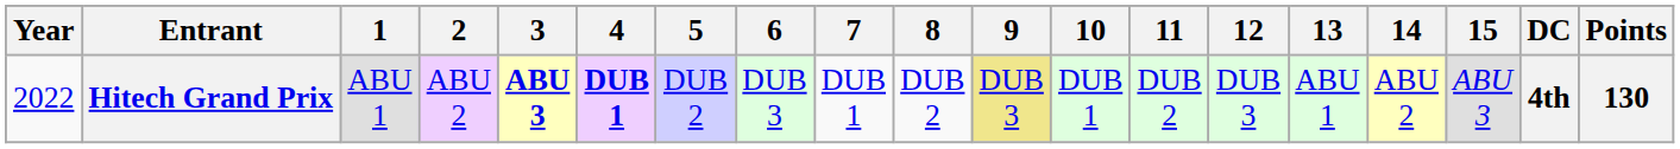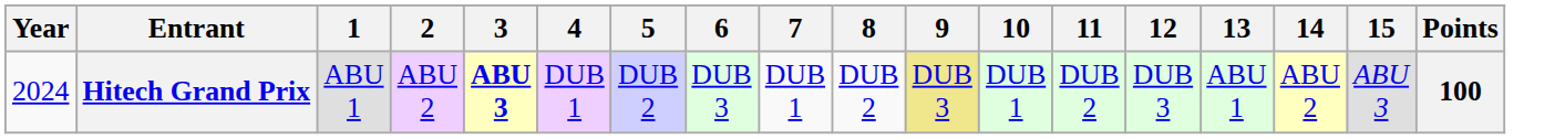 <table class="wikitable" style="text-align:center; font-size:85%">
 <tr>
 <th>Year</th>
 <th>Entrant</th>
 <th>1</th>
 <th>2</th>
 <th>3</th>
 <th>4</th>
 <th>5</th>
 <th>6</th>
 <th>7</th>
 <th>8</th>
 <th>9</th>
 <th>10</th>
 <th>11</th>
 <th>12</th>
 <th>13</th>
 <th>14</th>
 <th>15</th>
-<th>DC</th>
 <th>Points</th>
 </tr>
 <tr>
-<td><a href='#'>2022</a></td>
+<td><a href='#'>2024</a></td>
 <th nowrap><a href='#'>Hitech Grand Prix</a></th>
 <td style="background:#DFDFDF;"><a href='#'>ABU<br>1</a><br></td>
 <td style="background:#EFCFFF;"><a href='#'>ABU<br>2</a><br></td>
 <td style="background:#FFFFBF;"><strong><a href='#'>ABU<br>3</a></strong><br></td>
-<td style="background:#EFCFFF;"><strong><a href='#'>DUB<br>1</a><br></strong></td>
+<td style="background:#EFCFFF;"><a href='#'>DUB<br>1</a><br></td>
 <td style="background:#CFCFFF;"><a href='#'>DUB<br>2</a><br></td>
 <td style="background:#DFFFDF;"><a href='#'>DUB<br>3</a><br></td>
 <td><a href='#'>DUB<br>1</a></td>
 <td><a href='#'>DUB<br>2</a></td>
 <td style="background: khaki;"><a href='#'>DUB<br>3</a></td>
 <td style="background:#DFFFDF;"><a href='#'>DUB<br>1</a><br></td>
 <td style="background:#DFFFDF;"><a href='#'>DUB<br>2</a><br></td>
 <td style="background:#DFFFDF;"><a href='#'>DUB<br>3</a><br></td>
 <td style="background:#DFFFDF;"><a href='#'>ABU<br>1</a><br></td>
 <td style="background:#FFFFBF;"><a href='#'>ABU<br>2</a><br></td>
 <td style="background:#DFDFDF;"><em><a href='#'>ABU<br>3</a></em><br></td>
-<th>4th</th>
-<th>130</th>
+<th>100</th>
 </tr>
 </table>
